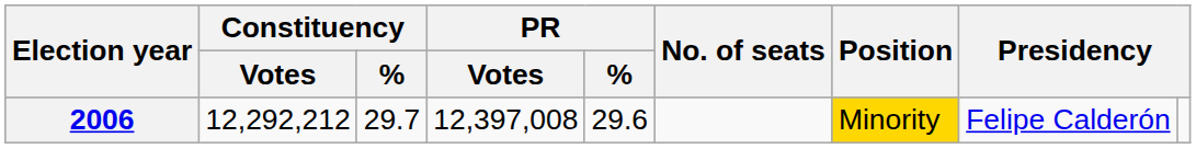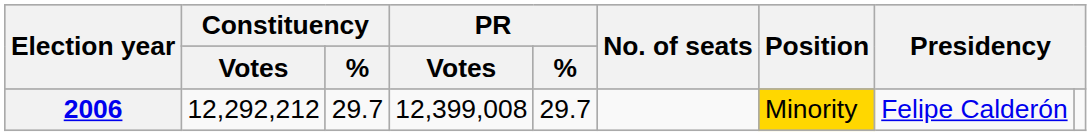 <table class="wikitable">
 <tr>
 <th rowspan="2">Election year</th>
 <th colspan="2">Constituency</th>
 <th colspan="2">PR</th>
 <th rowspan="2">No. of seats</th>
 <th rowspan="2">Position</th>
 <th colspan="2" rowspan="2">Presidency</th>
 </tr>
 <tr>
 <th>Votes</th>
 <th>%</th>
 <th>Votes</th>
 <th>%</th>
 </tr>
 <tr>
 <th><a href='#'>2006</a></th>
 <td>12,292,212</td>
 <td>29.7</td>
-<td>12,397,008</td>
-<td>29.6</td>
+<td>12,399,008</td>
+<td>29.7</td>
 <td></td>
 <td style="background: gold;">Minority</td>
 <td><a href='#'>Felipe Calderón</a></td>
 <td></td>
 </tr>
 </table>
